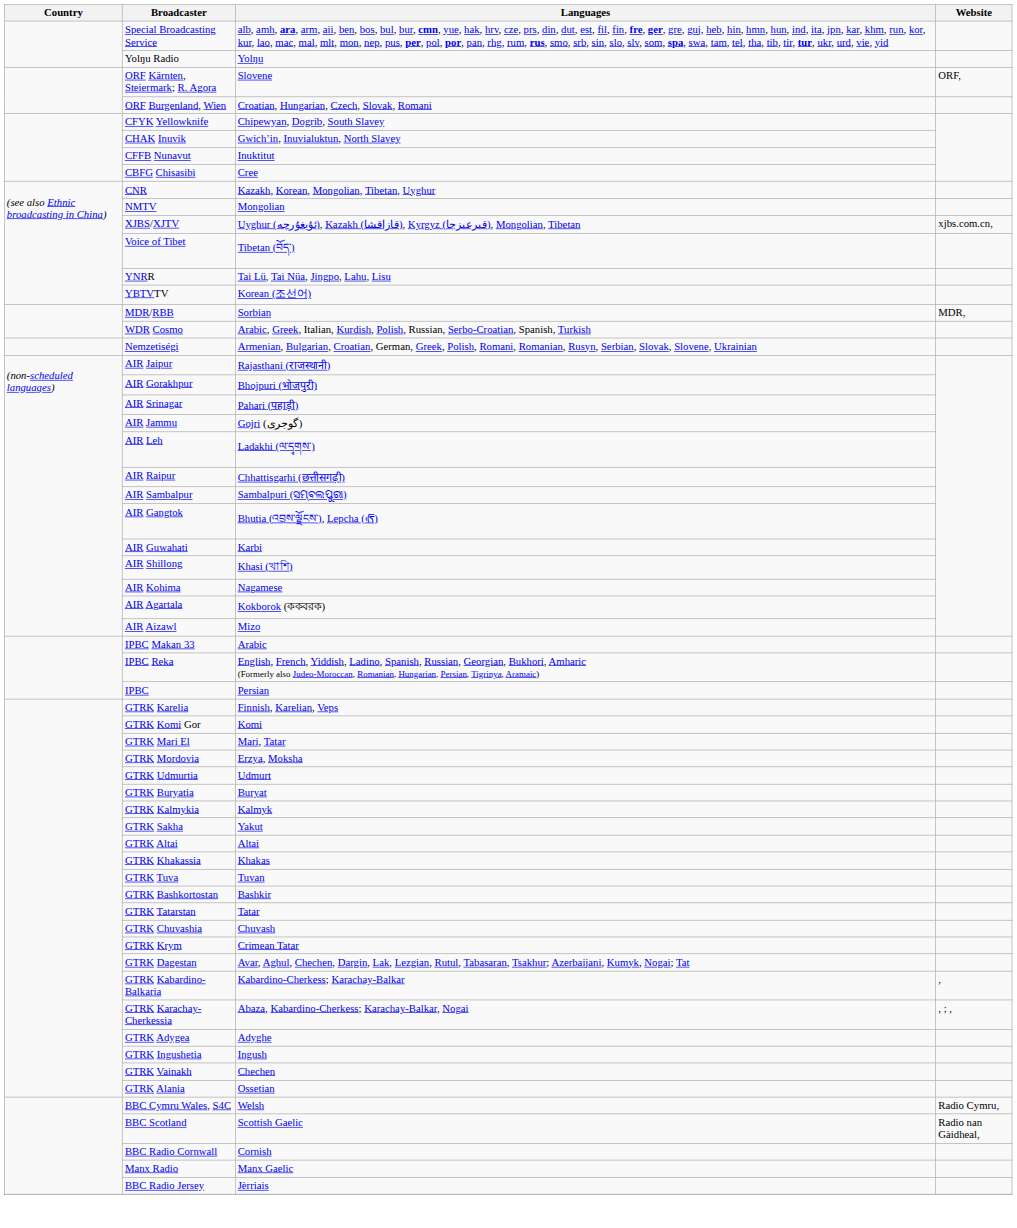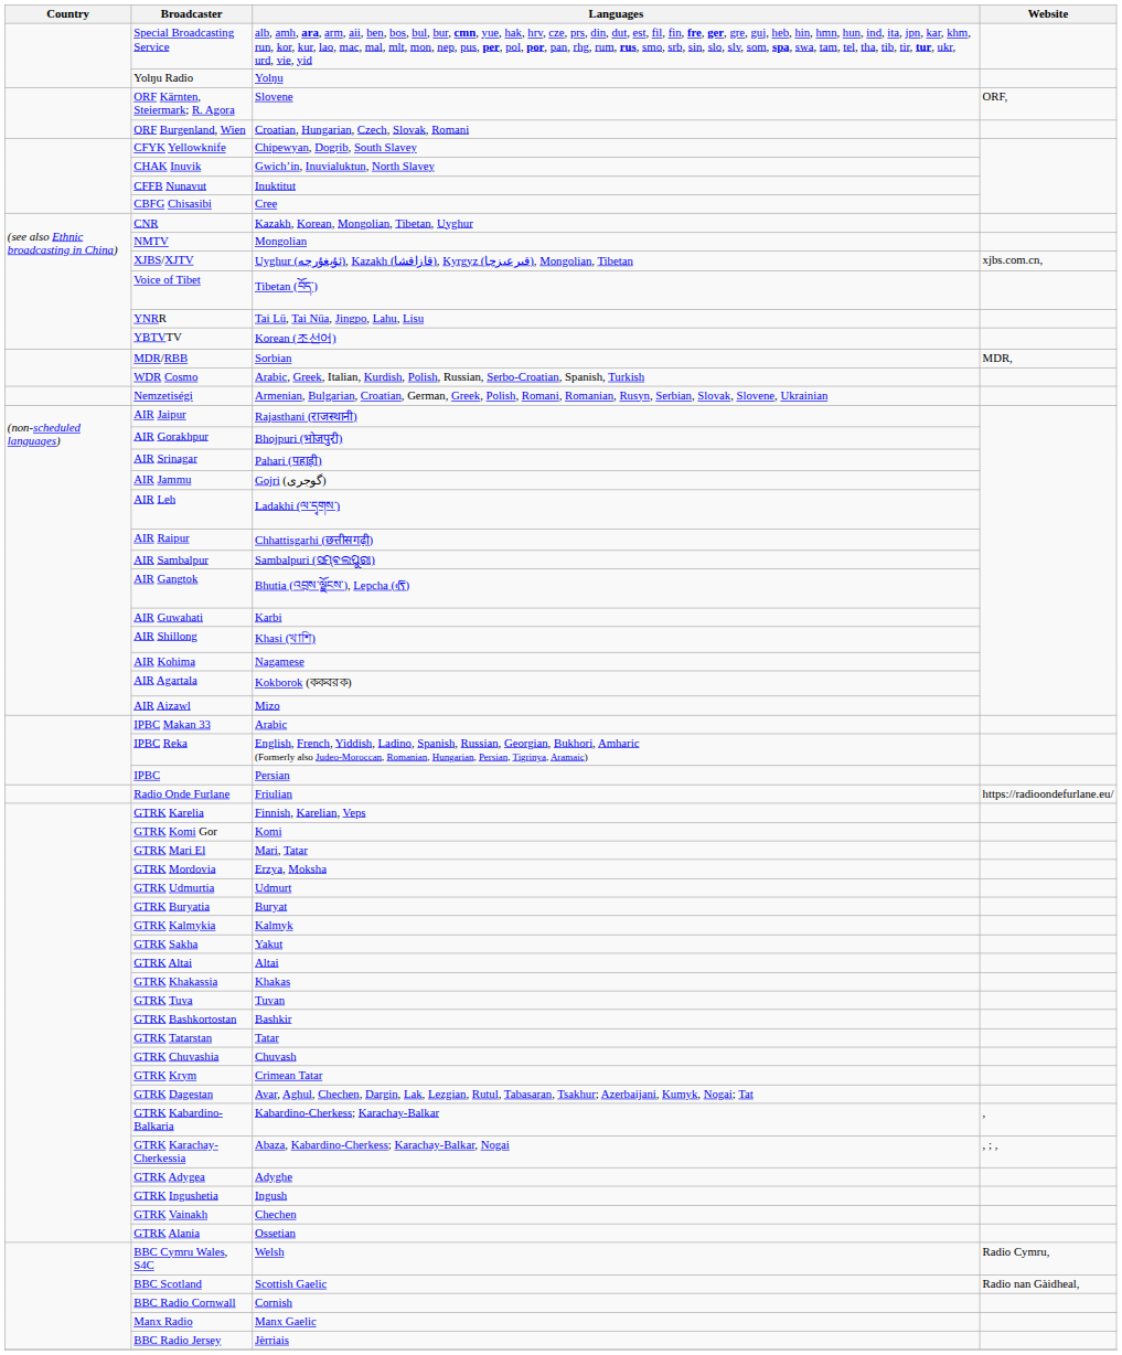 <table class="wikitable" style="width:95%">
 <tr>
 <th>Country</th>
 <th>Broadcaster</th>
 <th>Languages</th>
 <th>Website</th>
 </tr>
 <tr style="vertical-align: top;">
 <td rowspan="2"></td>
 <td><a href='#'>Special Broadcasting Service</a></td>
 <td><a href='#'>alb</a>, <a href='#'>amh</a>, <a href='#'><strong>ara</strong></a>, <a href='#'>arm</a>, <a href='#'>aii</a>, <a href='#'>ben</a>, <a href='#'>bos</a>, <a href='#'>bul</a>, <a href='#'>bur</a>, <a href='#'><strong>cmn</strong></a>, <a href='#'>yue</a>, <a href='#'>hak</a>, <a href='#'>hrv</a>, <a href='#'>cze</a>, <a href='#'>prs</a>, <a href='#'>din</a>, <a href='#'>dut</a>, <a href='#'>est</a>, <a href='#'>fil</a>, <a href='#'>fin</a>, <a href='#'><strong>fre</strong></a>, <a href='#'><strong>ger</strong></a>, <a href='#'>gre</a>, <a href='#'>guj</a>, <a href='#'>heb</a>, <a href='#'>hin</a>, <a href='#'>hmn</a>, <a href='#'>hun</a>, <a href='#'>ind</a>, <a href='#'>ita</a>, <a href='#'>jpn</a>, <a href='#'>kar</a>, <a href='#'>khm</a>, <a href='#'>run</a>, <a href='#'>kor</a>, <a href='#'>kur</a>, <a href='#'>lao</a>, <a href='#'>mac</a>, <a href='#'>mal</a>, <a href='#'>mlt</a>, <a href='#'>mon</a>, <a href='#'>nep</a>, <a href='#'>pus</a>, <a href='#'><strong>per</strong></a>, <a href='#'>pol</a>, <a href='#'><strong>por</strong></a>, <a href='#'>pan</a>, <a href='#'>rhg</a>, <a href='#'>rum</a>, <a href='#'><strong>rus</strong></a>, <a href='#'>smo</a>, <a href='#'>srb</a>, <a href='#'>sin</a>, <a href='#'>slo</a>, <a href='#'>slv</a>, <a href='#'>som</a>, <a href='#'><strong>spa</strong></a>, <a href='#'>swa</a>, <a href='#'>tam</a>, <a href='#'>tel</a>, <a href='#'>tha</a>, <a href='#'>tib</a>, <a href='#'>tir</a>, <a href='#'><strong>tur</strong></a>, <a href='#'>ukr</a>, <a href='#'>urd</a>, <a href='#'>vie</a>, <a href='#'>yid</a></td>
 <td></td>
 </tr>
 <tr style="vertical-align: top;">
 <td>Yolŋu Radio</td>
 <td><a href='#'>Yolŋu</a></td>
 <td></td>
 </tr>
 <tr style="vertical-align: top;">
 <td rowspan="2"></td>
 <td><a href='#'>ORF</a> <a href='#'>Kärnten</a>, <a href='#'>Steiermark</a>; <a href='#'>R. Agora</a></td>
 <td><a href='#'>Slovene</a></td>
 <td>ORF, </td>
 </tr>
 <tr style="vertical-align: top;">
 <td><a href='#'>ORF</a> <a href='#'>Burgenland</a>, <a href='#'>Wien</a></td>
 <td><a href='#'>Croatian</a>, <a href='#'>Hungarian</a>, <a href='#'>Czech</a>, <a href='#'>Slovak</a>, <a href='#'>Romani</a></td>
 <td></td>
 </tr>
 <tr style="vertical-align: top;">
 <td rowspan="4"></td>
 <td><a href='#'>CFYK</a> <a href='#'>Yellowknife</a></td>
 <td><a href='#'>Chipewyan</a>, <a href='#'>Dogrib</a>, <a href='#'>South Slavey</a></td>
 <td rowspan="4"></td>
 </tr>
 <tr style="vertical-align: top;">
 <td><a href='#'>CHAK</a> <a href='#'>Inuvik</a></td>
 <td><a href='#'>Gwich’in</a>, <a href='#'>Inuvialuktun</a>, <a href='#'>North Slavey</a></td>
 </tr>
 <tr style="vertical-align: top;">
 <td><a href='#'>CFFB</a> <a href='#'>Nunavut</a></td>
 <td><a href='#'>Inuktitut</a></td>
 </tr>
 <tr style="vertical-align: top;">
 <td><a href='#'>CBFG</a> <a href='#'>Chisasibi</a></td>
 <td><a href='#'>Cree</a></td>
 </tr>
 <tr style="vertical-align: top;">
 <td rowspan="6"><br><em>(see also <a href='#'>Ethnic broadcasting in China</a>)</em></td>
 <td><a href='#'>CNR</a></td>
 <td><a href='#'>Kazakh</a>, <a href='#'>Korean</a>, <a href='#'>Mongolian</a>, <a href='#'>Tibetan</a>, <a href='#'>Uyghur</a></td>
 <td></td>
 </tr>
 <tr style="vertical-align: top;">
 <td><a href='#'>NMTV</a></td>
 <td><a href='#'>Mongolian </a></td>
 <td></td>
 </tr>
 <tr style="vertical-align: top;">
 <td><a href='#'>XJBS</a>/<a href='#'>XJTV</a></td>
 <td><a href='#'>Uyghur (ئۇيغۇرچە)</a>, <a href='#'>Kazakh (قازاقشا)</a>, <a href='#'>Kyrgyz (قىرعىزچا)</a>, <a href='#'>Mongolian</a>, <a href='#'>Tibetan</a></td>
 <td>xjbs.com.cn, </td>
 </tr>
 <tr style="vertical-align: top;">
 <td><a href='#'>Voice of Tibet</a></td>
 <td><a href='#'>Tibetan (བོད་)</a></td>
 <td></td>
 </tr>
 <tr style="vertical-align: top;">
 <td><a href='#'>YNR</a>R</td>
 <td><a href='#'>Tai Lü</a>, <a href='#'>Tai Nüa</a>, <a href='#'>Jingpo</a>, <a href='#'>Lahu</a>, <a href='#'>Lisu</a></td>
 <td></td>
 </tr>
 <tr style="vertical-align: top;">
 <td><a href='#'>YBTV</a>TV</td>
 <td><a href='#'>Korean (조선어)</a></td>
 <td></td>
 </tr>
 <tr style="vertical-align: top;">
 <td rowspan="2"></td>
 <td><a href='#'>MDR</a>/<a href='#'>RBB</a></td>
 <td><a href='#'>Sorbian</a></td>
 <td>MDR, </td>
 </tr>
 <tr style="vertical-align: top;">
 <td><a href='#'>WDR</a> <a href='#'>Cosmo</a></td>
 <td><a href='#'>Arabic</a>, <a href='#'>Greek</a>, Italian, <a href='#'>Kurdish</a>, <a href='#'>Polish</a>, Russian, <a href='#'>Serbo-Croatian</a>, Spanish, <a href='#'>Turkish</a></td>
 <td></td>
 </tr>
 <tr style="vertical-align: top;">
 <td></td>
 <td><a href='#'>Nemzetiségi</a></td>
 <td><a href='#'>Armenian</a>, <a href='#'>Bulgarian</a>, <a href='#'>Croatian</a>, German, <a href='#'>Greek</a>, <a href='#'>Polish</a>, <a href='#'>Romani</a>, <a href='#'>Romanian</a>, <a href='#'>Rusyn</a>, <a href='#'>Serbian</a>, <a href='#'>Slovak</a>, <a href='#'>Slovene</a>, <a href='#'>Ukrainian</a></td>
 <td></td>
 </tr>
 <tr style="vertical-align: top;">
 <td rowspan="13"><br><em>(non-<a href='#'>scheduled languages</a>)</em></td>
 <td><a href='#'>AIR</a> <a href='#'>Jaipur</a></td>
 <td><a href='#'>Rajasthani (राजस्थानी)</a></td>
 <td rowspan="13"></td>
 </tr>
 <tr style="vertical-align: top;">
 <td><a href='#'>AIR</a> <a href='#'>Gorakhpur</a></td>
 <td><a href='#'>Bhojpuri (भोजपुरी)</a></td>
 </tr>
 <tr style="vertical-align: top;">
 <td><a href='#'>AIR</a> <a href='#'>Srinagar</a></td>
 <td><a href='#'>Pahari (पहाड़ी)</a></td>
 </tr>
 <tr style="vertical-align: top;">
 <td><a href='#'>AIR</a> <a href='#'>Jammu</a></td>
 <td><a href='#'>Gojri</a> (گوجری)</td>
 </tr>
 <tr style="vertical-align: top;">
 <td><a href='#'>AIR</a> <a href='#'>Leh</a></td>
 <td><a href='#'>Ladakhi (ལ་དྭགས་)</a></td>
 </tr>
 <tr style="vertical-align: top;">
 <td><a href='#'>AIR</a> <a href='#'>Raipur</a></td>
 <td><a href='#'>Chhattisgarhi (छत्तीसगढ़ी)</a></td>
 </tr>
 <tr style="vertical-align: top;">
 <td><a href='#'>AIR</a> <a href='#'>Sambalpur</a></td>
 <td><a href='#'>Sambalpuri (ସମ୍ବଲପୁରୀ)</a></td>
 </tr>
 <tr style="vertical-align: top;">
 <td><a href='#'>AIR</a> <a href='#'>Gangtok</a></td>
 <td><a href='#'>Bhutia (འབྲས་ལྗོངས་)</a>, <a href='#'>Lepcha (ᰛᰩᰵ)</a></td>
 </tr>
 <tr style="vertical-align: top;">
 <td><a href='#'>AIR</a> <a href='#'>Guwahati</a></td>
 <td><a href='#'>Karbi</a></td>
 </tr>
 <tr style="vertical-align: top;">
 <td><a href='#'>AIR</a> <a href='#'>Shillong</a></td>
 <td><a href='#'>Khasi (খাশি)</a></td>
 </tr>
 <tr style="vertical-align: top;">
 <td><a href='#'>AIR</a> <a href='#'>Kohima</a></td>
 <td><a href='#'>Nagamese</a></td>
 </tr>
 <tr style="vertical-align: top;">
 <td><a href='#'>AIR</a> <a href='#'>Agartala</a></td>
 <td><a href='#'>Kokborok</a> (ককবরক)</td>
 </tr>
 <tr style="vertical-align: top;">
 <td><a href='#'>AIR</a> <a href='#'>Aizawl</a></td>
 <td><a href='#'>Mizo</a></td>
 </tr>
 <tr style="vertical-align: top;">
 <td rowspan="3"></td>
 <td><a href='#'>IPBC</a> <a href='#'>Makan 33</a></td>
 <td><a href='#'>Arabic</a></td>
 <td></td>
 </tr>
 <tr style="vertical-align: top;">
 <td><a href='#'>IPBC</a> <a href='#'>Reka</a></td>
 <td><a href='#'>English</a>, <a href='#'>French</a>, <a href='#'>Yiddish</a>, <a href='#'>Ladino</a>, <a href='#'>Spanish</a>, <a href='#'>Russian</a>, <a href='#'>Georgian</a>, <a href='#'>Bukhori</a>, <a href='#'>Amharic</a><br><small>(Formerly also <a href='#'>Judeo-Moroccan</a>, <a href='#'>Romanian</a>, <a href='#'>Hungarian</a>, <a href='#'>Persian</a>, <a href='#'>Tigrinya</a>, <a href='#'>Aramaic</a>)</small></td>
 <td></td>
 </tr>
 <tr style="vertical-align: top;">
 <td><a href='#'>IPBC</a> </td>
 <td><a href='#'>Persian</a></td>
 <td></td>
 </tr>
 <tr style="vertical-align: top;">
+<td></td>
+<td><a href='#'>Radio Onde Furlane</a></td>
+<td><a href='#'>Friulian</a></td>
+<td>https://radioondefurlane.eu/</td>
+</tr>
+<tr style="vertical-align: top;">
 <td rowspan="22"></td>
 <td><a href='#'>GTRK</a> <a href='#'>Karelia</a></td>
 <td><a href='#'>Finnish</a>, <a href='#'>Karelian</a>, <a href='#'>Veps</a></td>
 <td></td>
 </tr>
 <tr style="vertical-align: top;">
 <td><a href='#'>GTRK</a> <a href='#'>Komi</a> Gor</td>
 <td><a href='#'>Komi</a></td>
 <td></td>
 </tr>
 <tr style="vertical-align: top;">
 <td><a href='#'>GTRK</a> <a href='#'>Mari El</a></td>
 <td><a href='#'>Mari</a>, <a href='#'>Tatar</a></td>
 <td></td>
 </tr>
 <tr style="vertical-align: top;">
 <td><a href='#'>GTRK</a> <a href='#'>Mordovia</a></td>
 <td><a href='#'>Erzya</a>, <a href='#'>Moksha</a></td>
 <td></td>
 </tr>
 <tr style="vertical-align: top;">
 <td><a href='#'>GTRK</a> <a href='#'>Udmurtia</a></td>
 <td><a href='#'>Udmurt</a></td>
 <td></td>
 </tr>
 <tr style="vertical-align: top;">
 <td><a href='#'>GTRK</a> <a href='#'>Buryatia</a></td>
 <td><a href='#'>Buryat</a></td>
 <td></td>
 </tr>
 <tr style="vertical-align: top;">
 <td><a href='#'>GTRK</a> <a href='#'>Kalmykia</a></td>
 <td><a href='#'>Kalmyk</a></td>
 <td></td>
 </tr>
 <tr style="vertical-align: top;">
 <td><a href='#'>GTRK</a> <a href='#'>Sakha</a></td>
 <td><a href='#'>Yakut</a></td>
 <td></td>
 </tr>
 <tr style="vertical-align: top;">
 <td><a href='#'>GTRK</a> <a href='#'>Altai</a></td>
 <td><a href='#'>Altai</a></td>
 <td></td>
 </tr>
 <tr style="vertical-align: top;">
 <td><a href='#'>GTRK</a> <a href='#'>Khakassia</a></td>
 <td><a href='#'>Khakas</a></td>
 <td></td>
 </tr>
 <tr style="vertical-align: top;">
 <td><a href='#'>GTRK</a> <a href='#'>Tuva</a></td>
 <td><a href='#'>Tuvan</a></td>
 <td></td>
 </tr>
 <tr style="vertical-align: top;">
 <td><a href='#'>GTRK</a> <a href='#'>Bashkortostan</a></td>
 <td><a href='#'>Bashkir</a></td>
 <td></td>
 </tr>
 <tr style="vertical-align: top;">
 <td><a href='#'>GTRK</a> <a href='#'>Tatarstan</a></td>
 <td><a href='#'>Tatar</a></td>
 <td></td>
 </tr>
 <tr style="vertical-align: top;">
 <td><a href='#'>GTRK</a> <a href='#'>Chuvashia</a></td>
 <td><a href='#'>Chuvash</a></td>
 <td></td>
 </tr>
 <tr style="vertical-align: top;">
 <td><a href='#'>GTRK</a> <a href='#'>Krym</a></td>
 <td><a href='#'>Crimean Tatar</a></td>
 <td></td>
 </tr>
 <tr style="vertical-align: top;">
 <td><a href='#'>GTRK</a> <a href='#'>Dagestan</a></td>
 <td><a href='#'>Avar</a>, <a href='#'>Aghul</a>, <a href='#'>Chechen</a>, <a href='#'>Dargin</a>, <a href='#'>Lak</a>, <a href='#'>Lezgian</a>, <a href='#'>Rutul</a>, <a href='#'>Tabasaran</a>, <a href='#'>Tsakhur</a>; <a href='#'>Azerbaijani</a>, <a href='#'>Kumyk</a>, <a href='#'>Nogai</a>; <a href='#'>Tat</a></td>
 <td></td>
 </tr>
 <tr style="vertical-align: top;">
 <td><a href='#'>GTRK</a> <a href='#'>Kabardino-Balkaria</a></td>
 <td><a href='#'>Kabardino-Cherkess</a>; <a href='#'>Karachay-Balkar</a></td>
 <td>, </td>
 </tr>
 <tr style="vertical-align: top;">
 <td><a href='#'>GTRK</a> <a href='#'>Karachay-Cherkessia</a></td>
 <td><a href='#'>Abaza</a>, <a href='#'>Kabardino-Cherkess</a>; <a href='#'>Karachay-Balkar</a>, <a href='#'>Nogai</a></td>
 <td>, ; , </td>
 </tr>
 <tr style="vertical-align: top;">
 <td><a href='#'>GTRK</a> <a href='#'>Adygea</a></td>
 <td><a href='#'>Adyghe</a></td>
 <td></td>
 </tr>
 <tr style="vertical-align: top;">
 <td><a href='#'>GTRK</a> <a href='#'>Ingushetia</a></td>
 <td><a href='#'>Ingush</a></td>
 <td></td>
 </tr>
 <tr style="vertical-align: top;">
 <td><a href='#'>GTRK</a> <a href='#'>Vainakh</a></td>
 <td><a href='#'>Chechen</a></td>
 <td></td>
 </tr>
 <tr style="vertical-align: top;">
 <td><a href='#'>GTRK</a> <a href='#'>Alania</a></td>
 <td><a href='#'>Ossetian</a></td>
 <td></td>
 </tr>
 <tr style="vertical-align: top;">
 <td rowspan="5"></td>
 <td><a href='#'>BBC Cymru Wales</a>, <a href='#'>S4C</a></td>
 <td><a href='#'>Welsh</a></td>
 <td>Radio Cymru, </td>
 </tr>
 <tr style="vertical-align: top;">
 <td><a href='#'>BBC Scotland</a></td>
 <td><a href='#'>Scottish Gaelic</a></td>
 <td>Radio nan Gàidheal, </td>
 </tr>
 <tr style="vertical-align: top;">
 <td><a href='#'>BBC Radio Cornwall</a></td>
 <td><a href='#'>Cornish</a></td>
 <td></td>
 </tr>
 <tr style="vertical-align: top;">
 <td><a href='#'>Manx Radio</a></td>
 <td><a href='#'>Manx Gaelic</a></td>
 <td></td>
 </tr>
 <tr style="vertical-align: top;">
 <td><a href='#'>BBC Radio Jersey</a></td>
 <td><a href='#'>Jèrriais</a></td>
 <td></td>
 </tr>
 <tr style="vertical-align: top;">
 </tr>
 </table>
